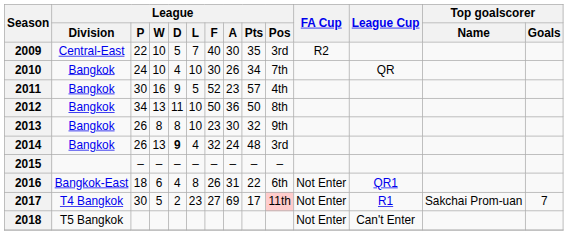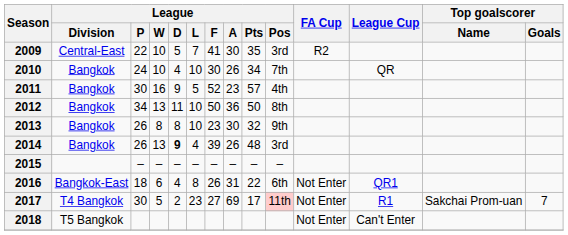 <table class="wikitable" style="text-align: center">
 <tr>
 <th rowspan=2>Season</th>
 <th colspan=9>League</th>
 <th rowspan=2><a href='#'>FA Cup</a></th>
 <th rowspan=2><a href='#'>League Cup</a></th>
 <th colspan=2>Top goalscorer</th>
 </tr>
 <tr>
 <th>Division</th>
 <th>P</th>
 <th>W</th>
 <th>D</th>
 <th>L</th>
 <th>F</th>
 <th>A</th>
 <th>Pts</th>
 <th>Pos</th>
 <th>Name</th>
 <th>Goals</th>
 </tr>
 <tr>
 <th>2009</th>
 <td><a href='#'>Central-East</a></td>
 <td>22</td>
 <td>10</td>
 <td>5</td>
 <td>7</td>
-<td>40</td>
+<td>41</td>
 <td>30</td>
 <td>35</td>
 <td>3rd</td>
 <td>R2</td>
 <td></td>
 <td></td>
 <td></td>
 </tr>
 <tr>
 <th>2010</th>
 <td><a href='#'>Bangkok</a></td>
 <td>24</td>
 <td>10</td>
 <td>4</td>
 <td>10</td>
 <td>30</td>
 <td>26</td>
 <td>34</td>
 <td>7th</td>
 <td></td>
 <td>QR</td>
 <td></td>
 <td></td>
 </tr>
 <tr>
 <th>2011</th>
 <td><a href='#'>Bangkok</a></td>
 <td>30</td>
 <td>16</td>
 <td>9</td>
 <td>5</td>
 <td>52</td>
 <td>23</td>
 <td>57</td>
 <td>4th</td>
 <td></td>
 <td></td>
 <td></td>
 <td></td>
 </tr>
 <tr>
 <th>2012</th>
 <td><a href='#'>Bangkok</a></td>
 <td>34</td>
 <td>13</td>
 <td>11</td>
 <td>10</td>
 <td>50</td>
 <td>36</td>
 <td>50</td>
 <td>8th</td>
 <td></td>
 <td></td>
 <td></td>
 <td></td>
 </tr>
 <tr>
 <th>2013</th>
 <td><a href='#'>Bangkok</a></td>
 <td>26</td>
 <td>8</td>
 <td>8</td>
 <td>10</td>
 <td>23</td>
 <td>30</td>
 <td>32</td>
 <td>9th</td>
 <td></td>
 <td></td>
 <td></td>
 <td></td>
 </tr>
 <tr>
 <th>2014</th>
 <td><a href='#'>Bangkok</a></td>
 <td>26</td>
 <td>13</td>
 <td><strong>9</strong></td>
 <td>4</td>
-<td>32</td>
-<td>24</td>
+<td>39</td>
+<td>26</td>
 <td>48</td>
 <td>3rd</td>
 <td></td>
 <td></td>
 <td></td>
 <td></td>
 </tr>
 <tr>
 <th>2015</th>
 <td><strong></strong></td>
 <td>–</td>
 <td>–</td>
 <td>–</td>
 <td>–</td>
 <td>–</td>
 <td>–</td>
 <td>–</td>
 <td>–</td>
 <td></td>
 <td></td>
 <td></td>
 <td></td>
 </tr>
 <tr>
 <th>2016</th>
 <td><a href='#'>Bangkok-East</a></td>
 <td>18</td>
 <td>6</td>
 <td>4</td>
 <td>8</td>
 <td>26</td>
 <td>31</td>
 <td>22</td>
 <td>6th</td>
 <td>Not Enter</td>
 <td><a href='#'>QR1</a></td>
 <td></td>
 <td></td>
 </tr>
 <tr>
 <th>2017</th>
 <td><a href='#'>T4 Bangkok</a></td>
 <td>30</td>
 <td>5</td>
 <td>2</td>
 <td>23</td>
 <td>27</td>
 <td>69</td>
 <td>17</td>
 <td bgcolor="#FFCCCC">11th</td>
 <td>Not Enter</td>
 <td><a href='#'>R1</a></td>
 <td>Sakchai Prom-uan</td>
 <td>7</td>
 </tr>
 <tr>
 <th>2018</th>
 <td>T5 Bangkok</td>
 <td></td>
 <td></td>
 <td></td>
 <td></td>
 <td></td>
 <td></td>
 <td></td>
 <td></td>
 <td>Not Enter</td>
 <td>Can't Enter</td>
 <td></td>
 <td></td>
 </tr>
 <tr>
 </tr>
 </table>
